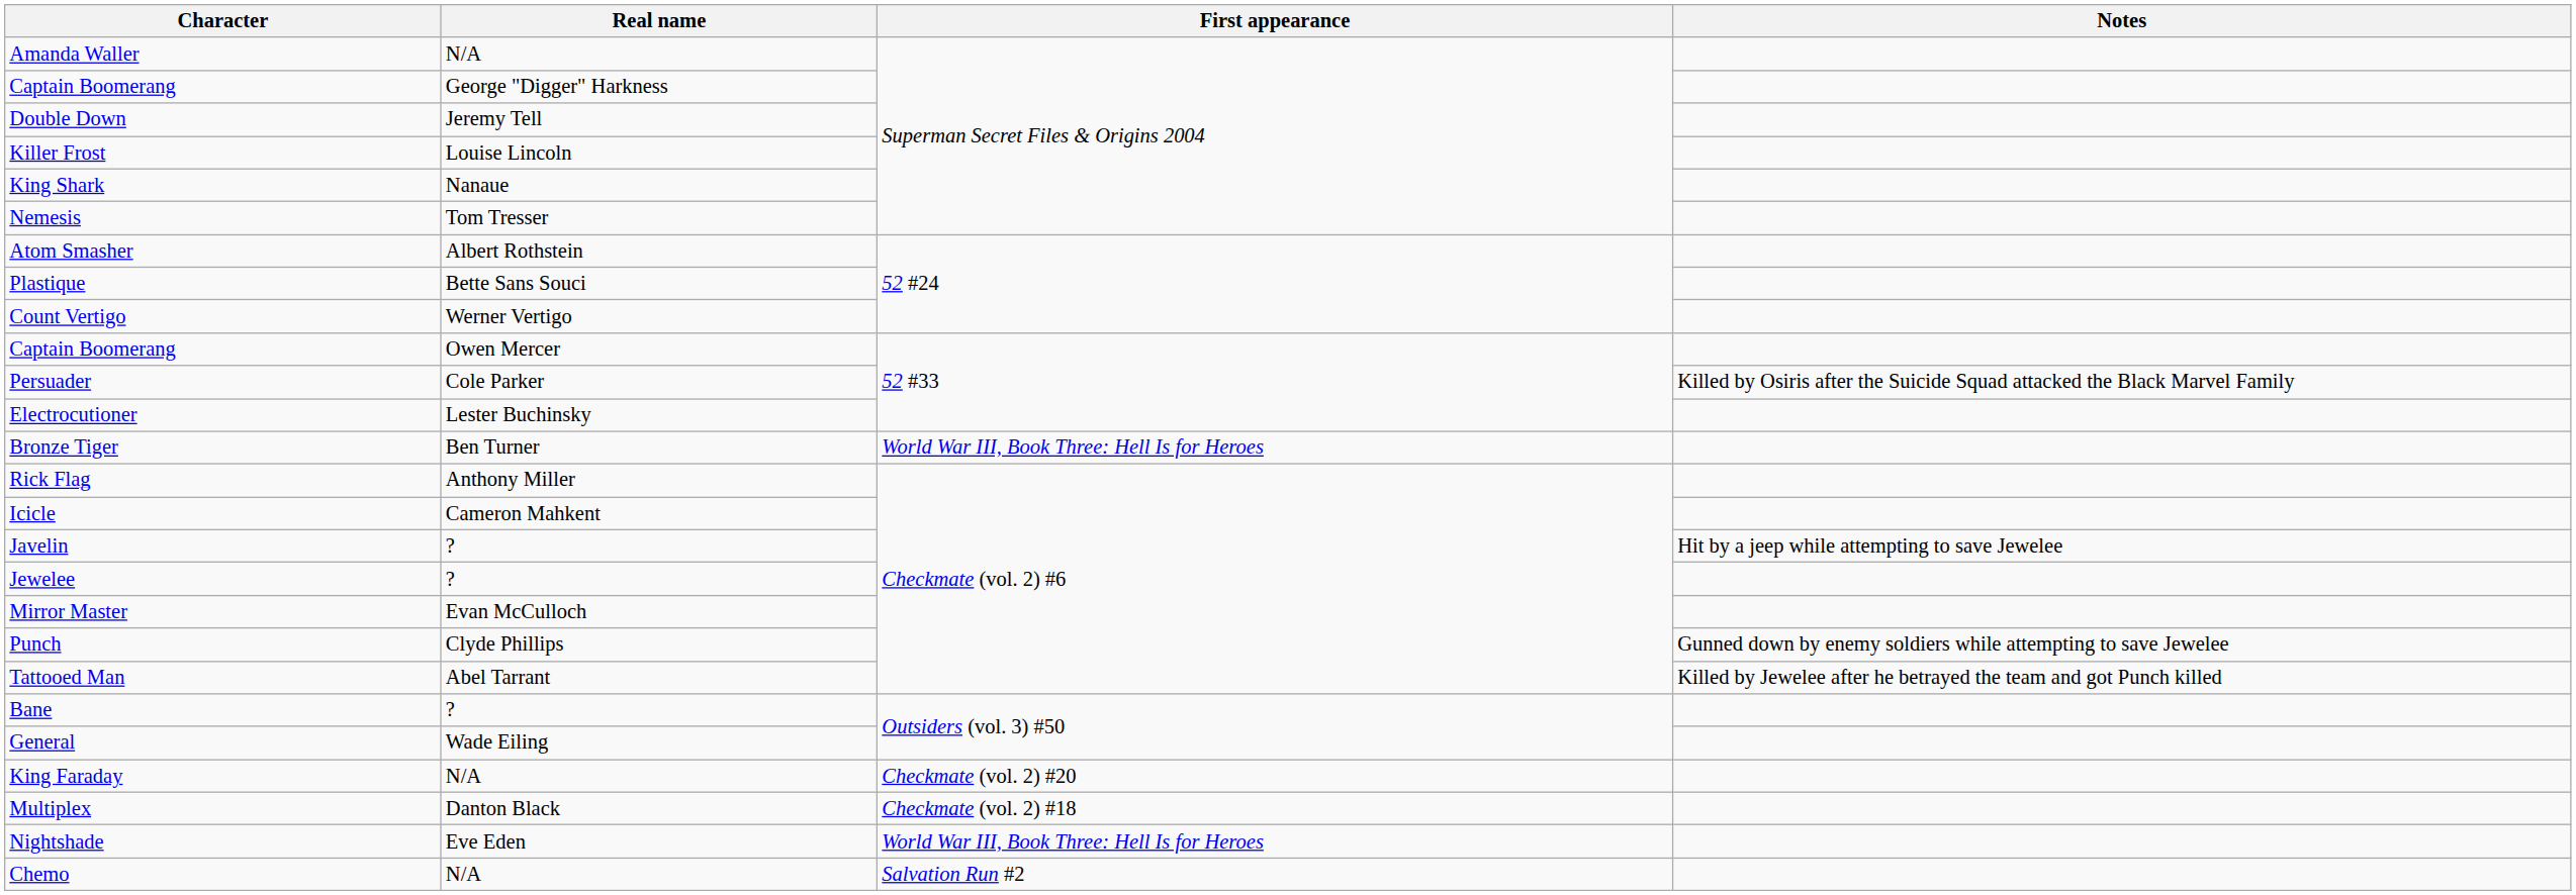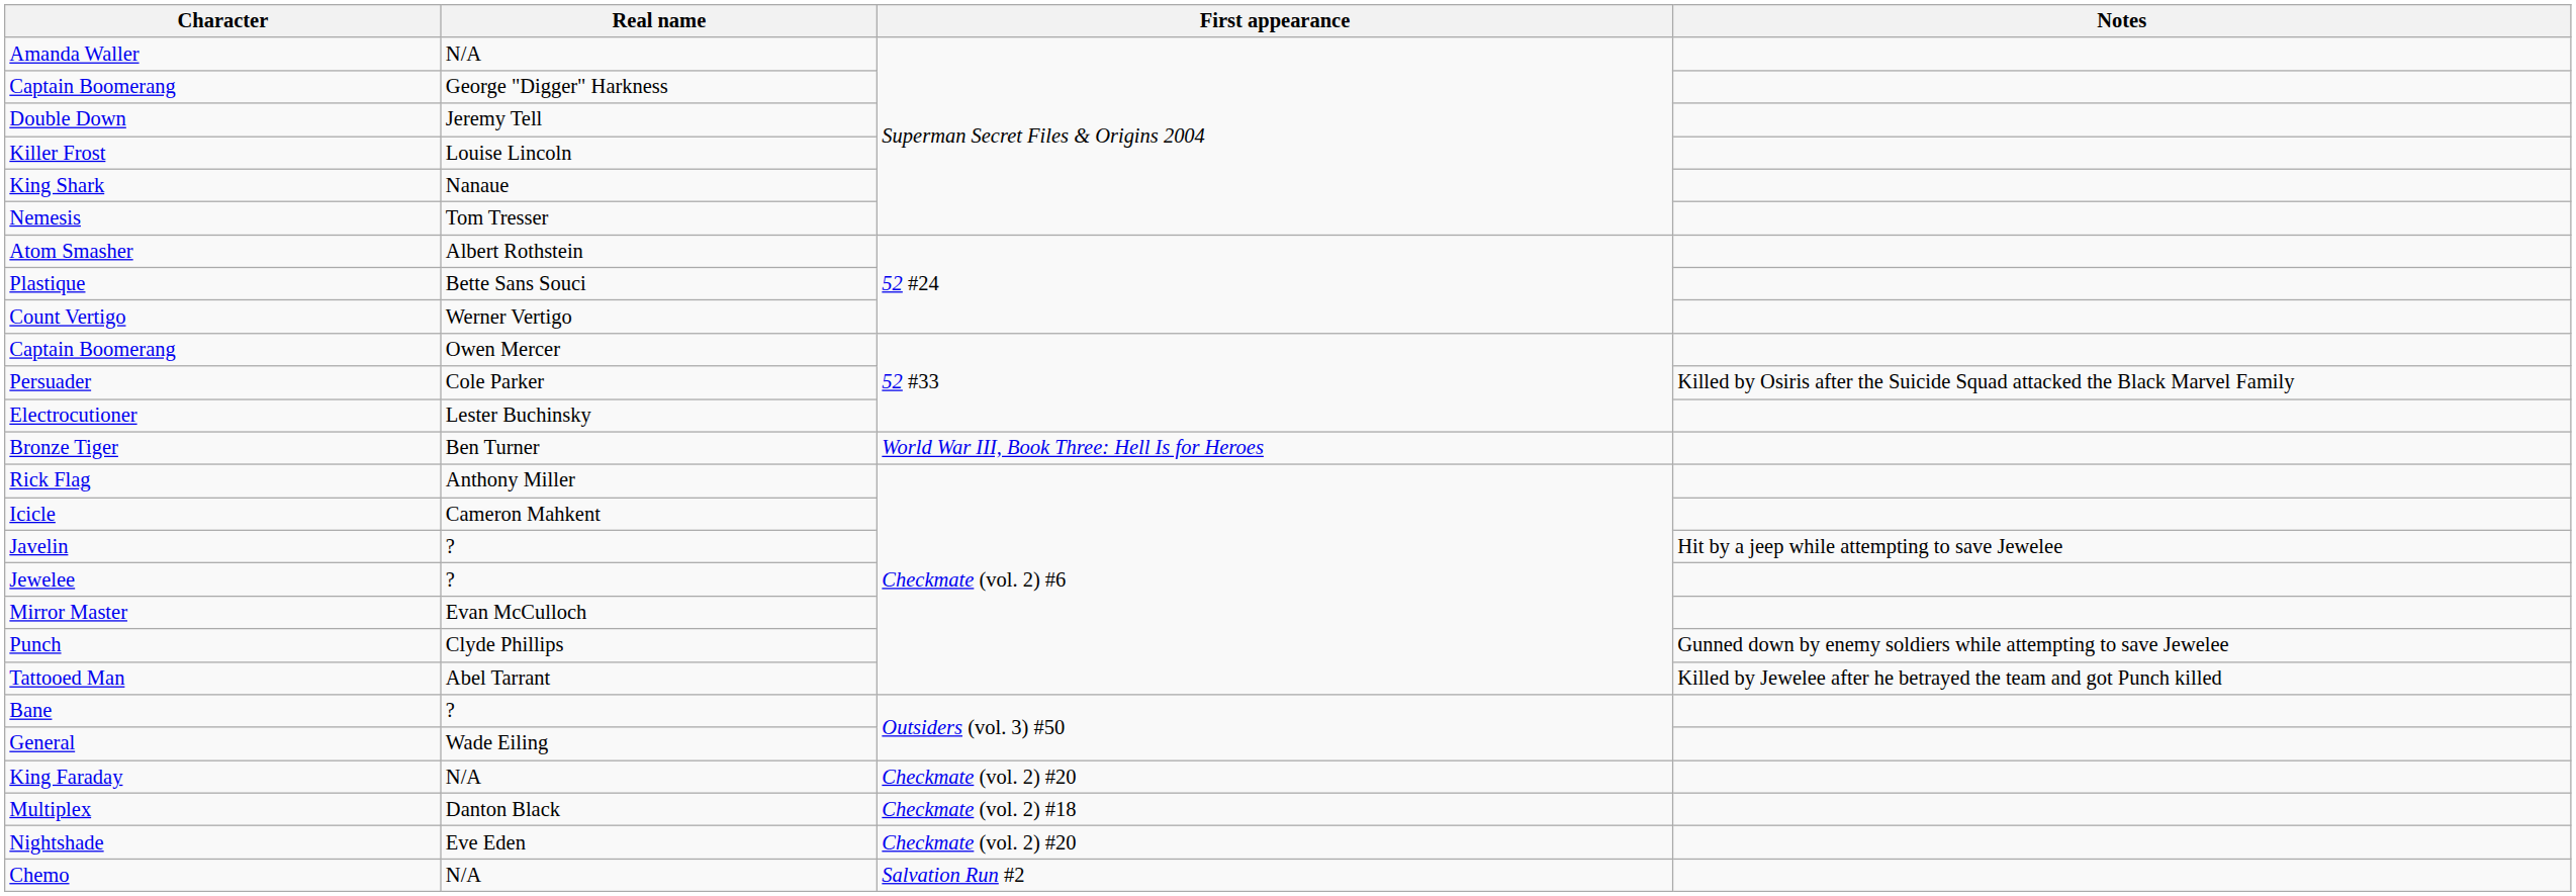 <table class="wikitable" width=100%>
 <tr>
 <th width=17%>Character</th>
 <th width=17%>Real name</th>
 <th width=31%>First appearance</th>
 <th width=35%>Notes</th>
 </tr>
 <tr>
 <td><a href='#'>Amanda Waller</a></td>
 <td>N/A</td>
 <td rowspan=6><em>Superman Secret Files & Origins 2004</em></td>
 <td></td>
 </tr>
 <tr>
 <td><a href='#'>Captain Boomerang</a></td>
 <td>George "Digger" Harkness</td>
 <td></td>
 </tr>
 <tr>
 <td><a href='#'>Double Down</a></td>
 <td>Jeremy Tell</td>
 <td></td>
 </tr>
 <tr>
 <td><a href='#'>Killer Frost</a></td>
 <td>Louise Lincoln</td>
 <td></td>
 </tr>
 <tr>
 <td><a href='#'>King Shark</a></td>
 <td>Nanaue</td>
 <td></td>
 </tr>
 <tr>
 <td><a href='#'>Nemesis</a></td>
 <td>Tom Tresser</td>
 <td></td>
 </tr>
 <tr>
 <td><a href='#'>Atom Smasher</a></td>
 <td>Albert Rothstein</td>
 <td rowspan=3><em><a href='#'>52</a></em> #24</td>
 <td></td>
 </tr>
 <tr>
 <td><a href='#'>Plastique</a></td>
 <td>Bette Sans Souci</td>
 <td></td>
 </tr>
 <tr>
 <td><a href='#'>Count Vertigo</a></td>
 <td>Werner Vertigo</td>
 <td></td>
 </tr>
 <tr>
 <td><a href='#'>Captain Boomerang</a></td>
 <td>Owen Mercer</td>
 <td rowspan=3><em><a href='#'>52</a></em> #33</td>
 <td></td>
 </tr>
 <tr>
 <td><a href='#'>Persuader</a></td>
 <td>Cole Parker</td>
 <td>Killed by Osiris after the Suicide Squad attacked the Black Marvel Family</td>
 </tr>
 <tr>
 <td><a href='#'>Electrocutioner</a></td>
 <td>Lester Buchinsky</td>
 <td></td>
 </tr>
 <tr>
 <td><a href='#'>Bronze Tiger</a></td>
 <td>Ben Turner</td>
 <td><em><a href='#'>World War III, Book Three: Hell Is for Heroes</a></em></td>
 <td></td>
 </tr>
 <tr>
 <td><a href='#'>Rick Flag</a></td>
 <td>Anthony Miller</td>
 <td rowspan=7><em><a href='#'>Checkmate</a></em> (vol. 2) #6</td>
 <td></td>
 </tr>
 <tr>
 <td><a href='#'>Icicle</a></td>
 <td>Cameron Mahkent</td>
 <td></td>
 </tr>
 <tr>
 <td><a href='#'>Javelin</a></td>
 <td>?</td>
 <td>Hit by a jeep while attempting to save Jewelee</td>
 </tr>
 <tr>
 <td><a href='#'>Jewelee</a></td>
 <td>?</td>
 <td></td>
 </tr>
 <tr>
 <td><a href='#'>Mirror Master</a></td>
 <td>Evan McCulloch</td>
 <td></td>
 </tr>
 <tr>
 <td><a href='#'>Punch</a></td>
 <td>Clyde Phillips</td>
 <td>Gunned down by enemy soldiers while attempting to save Jewelee</td>
 </tr>
 <tr>
 <td><a href='#'>Tattooed Man</a></td>
 <td>Abel Tarrant</td>
 <td>Killed by Jewelee after he betrayed the team and got Punch killed</td>
 </tr>
 <tr>
 <td><a href='#'>Bane</a></td>
 <td>?</td>
 <td rowspan=2><em><a href='#'>Outsiders</a></em> (vol. 3) #50</td>
 <td></td>
 </tr>
 <tr>
 <td><a href='#'>General</a></td>
 <td>Wade Eiling</td>
 <td></td>
 </tr>
 <tr>
 <td><a href='#'>King Faraday</a></td>
 <td>N/A</td>
 <td><em><a href='#'>Checkmate</a></em> (vol. 2) #20</td>
 <td></td>
 </tr>
 <tr>
 <td><a href='#'>Multiplex</a></td>
 <td>Danton Black</td>
 <td><em><a href='#'>Checkmate</a></em> (vol. 2) #18</td>
 <td></td>
 </tr>
 <tr>
 <td><a href='#'>Nightshade</a></td>
 <td>Eve Eden</td>
-<td><em><a href='#'>World War III, Book Three: Hell Is for Heroes</a></em></td>
+<td><em><a href='#'>Checkmate</a></em> (vol. 2) #20</td>
 <td></td>
 </tr>
 <tr>
 <td><a href='#'>Chemo</a></td>
 <td>N/A</td>
 <td><em><a href='#'>Salvation Run</a></em> #2</td>
 <td></td>
 </tr>
 </table>
